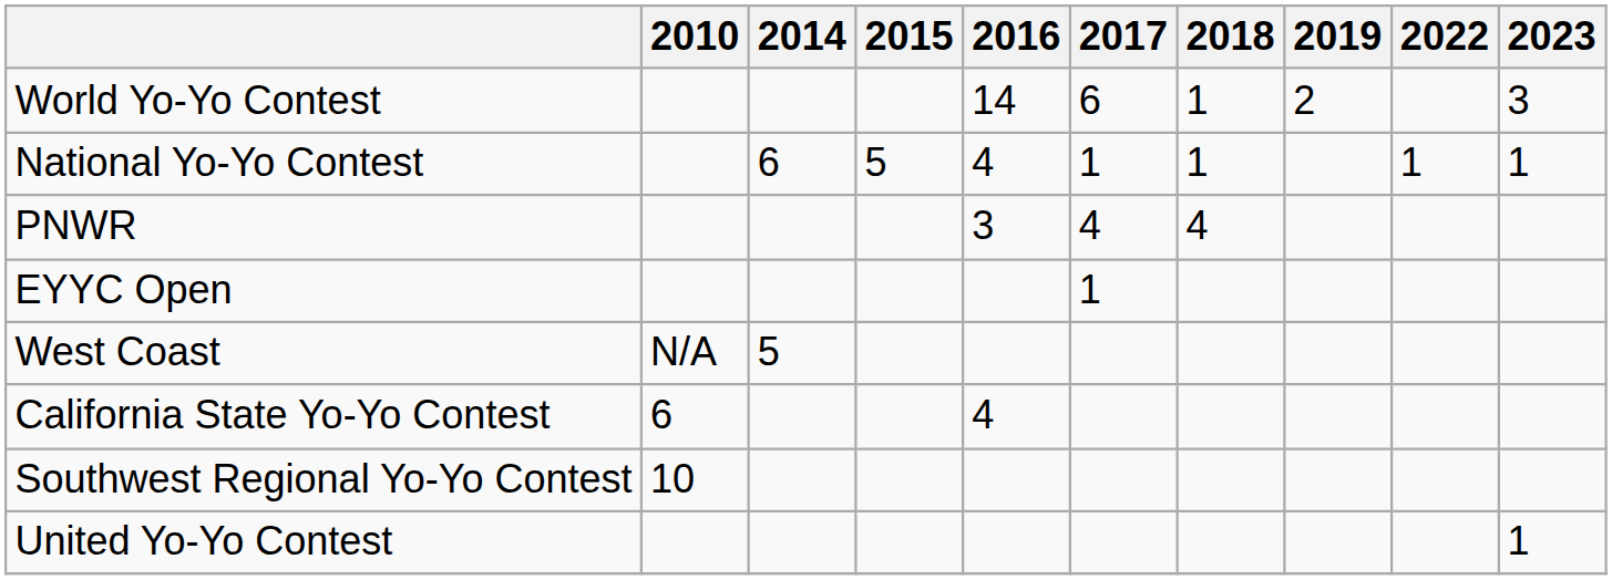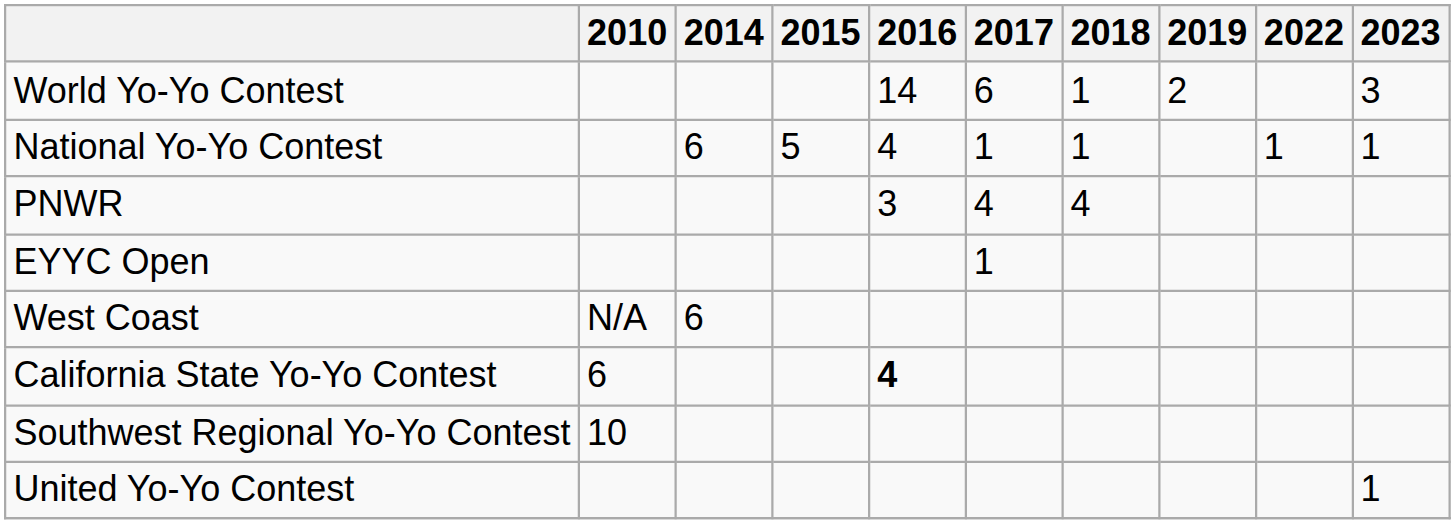 <table class="wikitable">
 <tr>
 <th></th>
 <th>2010</th>
 <th>2014</th>
 <th>2015</th>
 <th>2016</th>
 <th>2017</th>
 <th>2018</th>
 <th>2019</th>
 <th>2022</th>
 <th>2023</th>
 </tr>
 <tr>
 <td>World Yo-Yo Contest</td>
 <td></td>
 <td></td>
 <td></td>
 <td>14</td>
 <td>6</td>
 <td>1</td>
 <td>2</td>
 <td></td>
 <td>3</td>
 </tr>
 <tr>
 <td>National Yo-Yo Contest</td>
 <td></td>
 <td>6</td>
 <td>5</td>
 <td>4</td>
 <td>1</td>
 <td>1</td>
 <td></td>
 <td>1</td>
 <td>1</td>
 </tr>
 <tr>
 <td>PNWR</td>
 <td></td>
 <td></td>
 <td></td>
 <td>3</td>
 <td>4</td>
 <td>4</td>
 <td></td>
 <td></td>
 <td></td>
 </tr>
 <tr>
 <td>EYYC Open</td>
 <td></td>
 <td></td>
 <td></td>
 <td></td>
 <td>1</td>
 <td></td>
 <td></td>
 <td></td>
 <td></td>
 </tr>
 <tr>
 <td>West Coast</td>
 <td>N/A</td>
-<td>5</td>
+<td>6</td>
 <td></td>
 <td></td>
 <td></td>
 <td></td>
 <td></td>
 <td></td>
 <td></td>
 </tr>
 <tr>
 <td>California State Yo-Yo Contest</td>
 <td>6</td>
 <td></td>
 <td></td>
-<td>4</td>
+<td><strong>4</strong></td>
 <td></td>
 <td></td>
 <td></td>
 <td></td>
 <td></td>
 </tr>
 <tr>
 <td>Southwest Regional Yo-Yo Contest</td>
 <td>10</td>
 <td></td>
 <td></td>
 <td></td>
 <td></td>
 <td></td>
 <td></td>
 <td></td>
 <td></td>
 </tr>
 <tr>
 <td>United Yo-Yo Contest</td>
 <td></td>
 <td></td>
 <td></td>
 <td></td>
 <td></td>
 <td></td>
 <td></td>
 <td></td>
 <td>1</td>
 </tr>
 <tr>
 </tr>
 </table>
